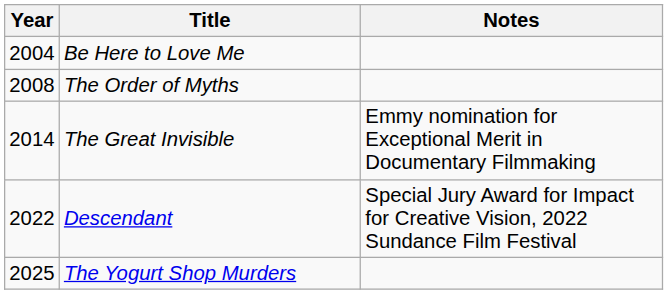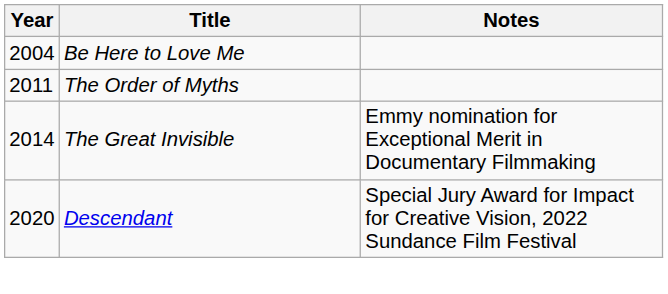 <table class="wikitable sortable" style="margin-right:auto;">
 <tr>
 <th>Year</th>
 <th width="230">Title</th>
 <th width="230">Notes</th>
 </tr>
 <tr>
 <td>2004</td>
 <td><em>Be Here to Love Me</em></td>
 <td></td>
 </tr>
 <tr>
-<td>2008</td>
+<td>2011</td>
 <td><em>The Order of Myths</em></td>
 <td></td>
 </tr>
 <tr>
 <td>2014</td>
 <td><em>The Great Invisible</em></td>
 <td>Emmy nomination for Exceptional Merit in Documentary Filmmaking </td>
 </tr>
 <tr>
-<td>2022</td>
+<td>2020</td>
 <td><em><a href='#'>Descendant</a></em></td>
 <td>Special Jury Award for Impact for Creative Vision, 2022 Sundance Film Festival </td>
 </tr>
-<tr>
-<td>2025</td>
-<td><em><a href='#'>The Yogurt Shop Murders</a></em></td>
-<td></td>
-</tr>
 </table>
